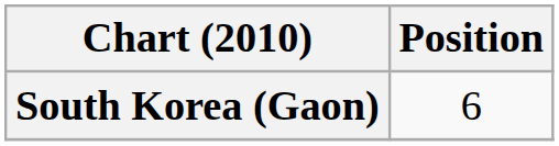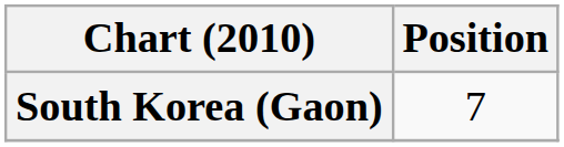 <table class="wikitable plainrowheaders">
 <tr>
 <th align=center>Chart (2010)</th>
 <th align=center>Position</th>
 </tr>
 <tr>
 <th scope="row">South Korea (Gaon)</th>
-<td style="text-align:center">6</td>
+<td style="text-align:center">7</td>
 </tr>
 <tr>
 </tr>
 </table>
